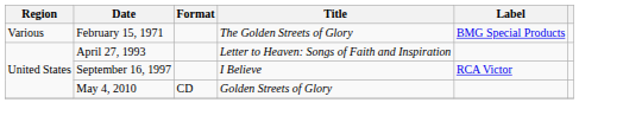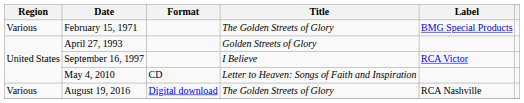 <table class="wikitable plainrowheaders">
 <tr>
 <th scope="col">Region</th>
 <th scope="col">Date</th>
 <th scope="col">Format</th>
 <th scope="col">Title</th>
 <th scope="col">Label</th>
 <th scope="col"></th>
 </tr>
 <tr>
 <td>Various</td>
 <td>February 15, 1971</td>
 <td></td>
 <td><em>The Golden Streets of Glory</em></td>
 <td><a href='#'>BMG Special Products</a></td>
 <td></td>
 </tr>
 <tr>
 <td rowspan = "3">United States</td>
 <td>April 27, 1993</td>
 <td></td>
-<td><em>Letter to Heaven: Songs of Faith and Inspiration</em></td>
+<td><em>Golden Streets of Glory</em></td>
 <td></td>
 <td></td>
 </tr>
 <tr>
 <td>September 16, 1997</td>
 <td></td>
 <td><em>I Believe</em></td>
 <td><a href='#'>RCA Victor</a></td>
 <td></td>
 </tr>
 <tr>
 <td>May 4, 2010</td>
 <td>CD</td>
-<td><em>Golden Streets of Glory</em></td>
+<td><em>Letter to Heaven: Songs of Faith and Inspiration</em></td>
 <td></td>
+<td></td>
+</tr>
+<tr>
+<td>Various</td>
+<td>August 19, 2016</td>
+<td><a href='#'>Digital download</a></td>
+<td><em>The Golden Streets of Glory</em></td>
+<td>RCA Nashville</td>
 <td></td>
 </tr>
 <tr>
 </tr>
 </table>
